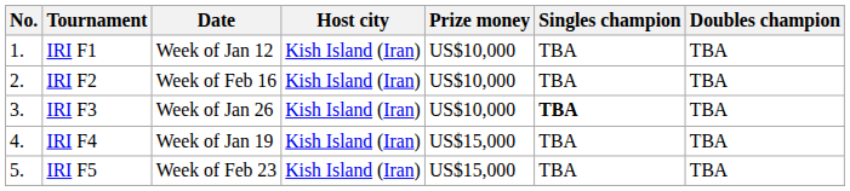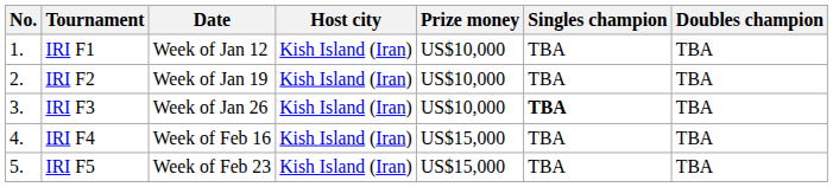 <table class="sortable wikitable">
 <tr>
 <th>No.</th>
 <th>Tournament</th>
 <th>Date</th>
 <th>Host city</th>
 <th>Prize money</th>
 <th>Singles champion</th>
 <th>Doubles champion</th>
 </tr>
 <tr bgcolor=ffffff>
 <td>1.</td>
 <td><a href='#'>IRI</a> F1</td>
 <td>Week of Jan 12</td>
 <td><a href='#'>Kish Island</a>  (<a href='#'>Iran</a>)</td>
 <td>US$10,000</td>
 <td>TBA</td>
 <td>TBA</td>
 </tr>
 <tr bgcolor=ffffff>
 <td>2.</td>
 <td><a href='#'>IRI</a> F2</td>
-<td>Week of Feb 16</td>
+<td>Week of Jan 19</td>
 <td><a href='#'>Kish Island</a>  (<a href='#'>Iran</a>)</td>
 <td>US$10,000</td>
 <td>TBA</td>
 <td>TBA</td>
 </tr>
 <tr bgcolor=ffffff>
 <td>3.</td>
 <td><a href='#'>IRI</a> F3</td>
 <td>Week of Jan 26</td>
 <td><a href='#'>Kish Island</a>  (<a href='#'>Iran</a>)</td>
 <td>US$10,000</td>
 <td><strong>TBA</strong></td>
 <td>TBA</td>
 </tr>
 <tr bgcolor=ffffff>
 <td>4.</td>
 <td><a href='#'>IRI</a> F4</td>
-<td>Week of Jan 19</td>
+<td>Week of Feb 16</td>
 <td><a href='#'>Kish Island</a>  (<a href='#'>Iran</a>)</td>
 <td>US$15,000</td>
 <td>TBA</td>
 <td>TBA</td>
 </tr>
 <tr bgcolor=ffffff>
 <td>5.</td>
 <td><a href='#'>IRI</a> F5</td>
 <td>Week of Feb 23</td>
 <td><a href='#'>Kish Island</a>  (<a href='#'>Iran</a>)</td>
 <td>US$15,000</td>
 <td>TBA</td>
 <td>TBA</td>
 </tr>
 <tr>
 </tr>
 </table>
